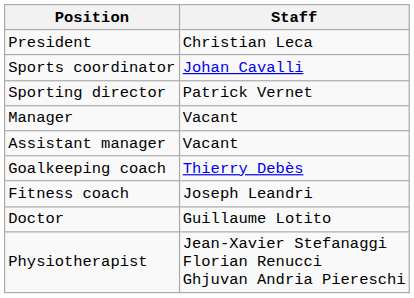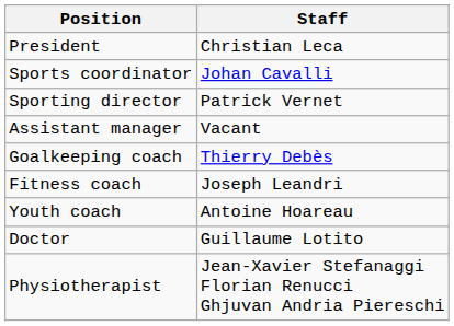 <table class="wikitable">
 <tr>
 <th>Position</th>
 <th>Staff</th>
 </tr>
 <tr>
 <td>President</td>
 <td> Christian Leca</td>
 </tr>
 <tr>
 <td>Sports coordinator</td>
 <td> <a href='#'>Johan Cavalli</a></td>
 </tr>
 <tr>
 <td>Sporting director</td>
 <td> Patrick Vernet</td>
 </tr>
 <tr>
-<td>Manager</td>
-<td> Vacant</td>
-</tr>
-<tr>
 <td>Assistant manager</td>
 <td> Vacant</td>
 </tr>
 <tr>
 <td>Goalkeeping coach</td>
 <td> <a href='#'>Thierry Debès</a></td>
 </tr>
 <tr>
 <td>Fitness coach</td>
 <td> Joseph Leandri</td>
 </tr>
 <tr>
+<td>Youth coach</td>
+<td> Antoine Hoareau</td>
+</tr>
+<tr>
 <td>Doctor</td>
 <td> Guillaume Lotito</td>
 </tr>
 <tr>
 <td>Physiotherapist</td>
 <td> Jean-Xavier Stefanaggi <br>  Florian Renucci <br>  Ghjuvan Andria Piereschi</td>
 </tr>
 </table>
